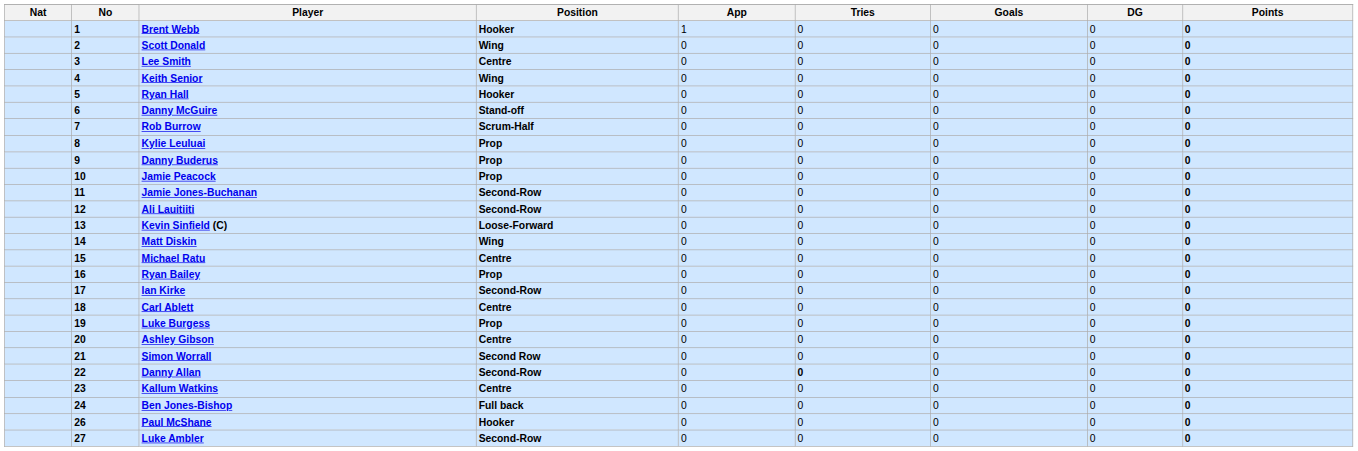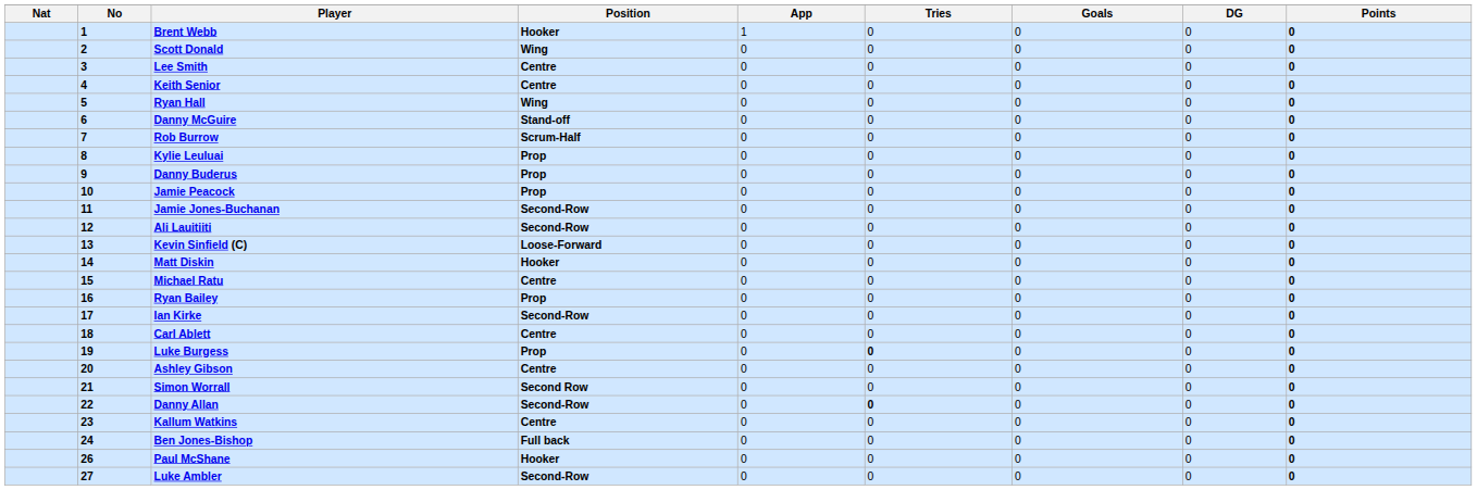 <table class="wikitable sortable" width="100%" style="font-size:95%">
 <tr bgcolor="#efefef">
 </tr>
 <tr bgcolor="#efefef">
 <th width=5%>Nat</th>
 <th width=5%>No</th>
 <th width=25%>Player</th>
 <th width=15%>Position</th>
 <th width="10">App</th>
 <th width="10">Tries</th>
 <th width="10">Goals</th>
 <th width="10">DG</th>
 <th width="10">Points</th>
 </tr>
 <tr bgcolor=#D0E7FF>
 <td align=centre></td>
 <td align=centre><strong>1</strong></td>
 <td><strong><a href='#'>Brent Webb</a></strong></td>
 <td align=centre><strong>Hooker</strong></td>
 <td align=centre>1</td>
 <td align=centre>0</td>
 <td align=centre>0</td>
 <td align=centre>0</td>
 <td align=centre><strong>0</strong></td>
 </tr>
 <tr bgcolor=#D0E7FF>
 <td align=centre></td>
 <td align=centre><strong>2</strong></td>
 <td><strong><a href='#'>Scott Donald</a></strong></td>
 <td align=centre><strong>Wing</strong></td>
 <td align=centre>0</td>
 <td align=centre>0</td>
 <td align=centre>0</td>
 <td align=centre>0</td>
 <td align=centre><strong>0</strong></td>
 </tr>
 <tr bgcolor=#D0E7FF>
 <td align=centre></td>
 <td align=centre><strong>3</strong></td>
 <td><strong><a href='#'>Lee Smith</a></strong></td>
 <td align=centre><strong>Centre</strong></td>
 <td align=centre>0</td>
 <td align=centre>0</td>
 <td align=centre>0</td>
 <td align=centre>0</td>
 <td align=centre><strong>0</strong></td>
 </tr>
 <tr bgcolor=#D0E7FF>
 <td align=centre></td>
 <td align=centre><strong>4</strong></td>
 <td><strong><a href='#'>Keith Senior</a></strong></td>
-<td align=centre><strong>Wing</strong></td>
+<td align=centre><strong>Centre</strong></td>
 <td align=centre>0</td>
 <td align=centre>0</td>
 <td align=centre>0</td>
 <td align=centre>0</td>
 <td align=centre><strong>0</strong></td>
 </tr>
 <tr bgcolor=#D0E7FF>
 <td align=centre></td>
 <td align=centre><strong>5</strong></td>
 <td><strong><a href='#'>Ryan Hall</a></strong></td>
-<td align=centre><strong>Hooker</strong></td>
+<td align=centre><strong>Wing</strong></td>
 <td align=centre>0</td>
 <td align=centre>0</td>
 <td align=centre>0</td>
 <td align=centre>0</td>
 <td align=centre><strong>0</strong></td>
 </tr>
 <tr bgcolor=#D0E7FF>
 <td align=centre></td>
 <td align=centre><strong>6</strong></td>
 <td><strong><a href='#'>Danny McGuire</a></strong></td>
 <td align=centre><strong>Stand-off</strong></td>
 <td align=centre>0</td>
 <td align=centre>0</td>
 <td align=centre>0</td>
 <td align=centre>0</td>
 <td align=centre><strong>0</strong></td>
 </tr>
 <tr bgcolor=#D0E7FF>
 <td align=centre></td>
 <td align=centre><strong>7</strong></td>
 <td><strong><a href='#'>Rob Burrow</a></strong></td>
 <td align=centre><strong>Scrum-Half</strong></td>
 <td align=centre>0</td>
 <td align=centre>0</td>
 <td align=centre>0</td>
 <td align=centre>0</td>
 <td align=centre><strong>0</strong></td>
 </tr>
 <tr bgcolor=#D0E7FF>
 <td align=centre></td>
 <td align=centre><strong>8</strong></td>
 <td><strong><a href='#'>Kylie Leuluai</a></strong></td>
 <td align=centre><strong>Prop</strong></td>
 <td align=centre>0</td>
 <td align=centre>0</td>
 <td align=centre>0</td>
 <td align=centre>0</td>
 <td align=centre><strong>0</strong></td>
 </tr>
 <tr bgcolor=#D0E7FF>
 <td align=centre></td>
 <td align=centre><strong>9</strong></td>
 <td><strong><a href='#'>Danny Buderus</a></strong></td>
 <td align=centre><strong>Prop</strong></td>
 <td align=centre>0</td>
 <td align=centre>0</td>
 <td align=centre>0</td>
 <td align=centre>0</td>
 <td align=centre><strong>0</strong></td>
 </tr>
 <tr bgcolor=#D0E7FF>
 <td align=centre></td>
 <td align=centre><strong>10</strong></td>
 <td><strong><a href='#'>Jamie Peacock</a></strong></td>
 <td align=centre><strong>Prop</strong></td>
 <td align=centre>0</td>
 <td align=centre>0</td>
 <td align=centre>0</td>
 <td align=centre>0</td>
 <td align=centre><strong>0</strong></td>
 </tr>
 <tr bgcolor=#D0E7FF>
 <td align=centre></td>
 <td align=centre><strong>11</strong></td>
 <td><strong><a href='#'>Jamie Jones-Buchanan</a></strong></td>
 <td align=centre><strong>Second-Row</strong></td>
 <td align=centre>0</td>
 <td align=centre>0</td>
 <td align=centre>0</td>
 <td align=centre>0</td>
 <td align=centre><strong>0</strong></td>
 </tr>
 <tr bgcolor=#D0E7FF>
 <td align=centre></td>
 <td align=centre><strong>12</strong></td>
 <td><strong><a href='#'>Ali Lauitiiti</a></strong></td>
 <td align=centre><strong>Second-Row</strong></td>
 <td align=centre>0</td>
 <td align=centre>0</td>
 <td align=centre>0</td>
 <td align=centre>0</td>
 <td align=centre><strong>0</strong></td>
 </tr>
 <tr bgcolor=#D0E7FF>
 <td align=centre></td>
 <td align=centre><strong>13</strong></td>
 <td><strong><a href='#'>Kevin Sinfield</a> (C)</strong></td>
 <td align=centre><strong>Loose-Forward</strong></td>
 <td align=centre>0</td>
 <td align=centre>0</td>
 <td align=centre>0</td>
 <td align=centre>0</td>
 <td align=centre><strong>0</strong></td>
 </tr>
 <tr bgcolor=#D0E7FF>
 <td align=centre></td>
 <td align=centre><strong>14</strong></td>
 <td><strong><a href='#'>Matt Diskin</a></strong></td>
-<td align=centre><strong>Wing</strong></td>
+<td align=centre><strong>Hooker</strong></td>
 <td align=centre>0</td>
 <td align=centre>0</td>
 <td align=centre>0</td>
 <td align=centre>0</td>
 <td align=centre><strong>0</strong></td>
 </tr>
 <tr bgcolor=#D0E7FF>
 <td align=centre></td>
 <td align=centre><strong>15</strong></td>
 <td><strong><a href='#'>Michael Ratu</a></strong></td>
 <td align=centre><strong>Centre</strong></td>
 <td align=centre>0</td>
 <td align=centre>0</td>
 <td align=centre>0</td>
 <td align=centre>0</td>
 <td align=centre><strong>0</strong></td>
 </tr>
 <tr bgcolor=#D0E7FF>
 <td align=centre></td>
 <td align=centre><strong>16</strong></td>
 <td><strong><a href='#'>Ryan Bailey</a></strong></td>
 <td align=centre><strong>Prop</strong></td>
 <td align=centre>0</td>
 <td align=centre>0</td>
 <td align=centre>0</td>
 <td align=centre>0</td>
 <td align=centre><strong>0</strong></td>
 </tr>
 <tr bgcolor=#D0E7FF>
 <td align=centre></td>
 <td align=centre><strong>17</strong></td>
 <td><strong><a href='#'>Ian Kirke</a></strong></td>
 <td align=centre><strong>Second-Row</strong></td>
 <td align=centre>0</td>
 <td align=centre>0</td>
 <td align=centre>0</td>
 <td align=centre>0</td>
 <td align=centre><strong>0</strong></td>
 </tr>
 <tr bgcolor=#D0E7FF>
 <td align=centre></td>
 <td align=centre><strong>18</strong></td>
 <td><strong><a href='#'>Carl Ablett</a></strong></td>
 <td align=centre><strong>Centre</strong></td>
 <td align=centre>0</td>
 <td align=centre>0</td>
 <td align=centre>0</td>
 <td align=centre>0</td>
 <td align=centre><strong>0</strong></td>
 </tr>
 <tr bgcolor=#D0E7FF>
 <td align=centre></td>
 <td align=centre><strong>19</strong></td>
 <td><strong><a href='#'>Luke Burgess</a></strong></td>
 <td align=centre><strong>Prop</strong></td>
 <td align=centre>0</td>
-<td align=centre>0</td>
+<td align=centre><strong>0</strong></td>
 <td align=centre>0</td>
 <td align=centre>0</td>
 <td align=centre><strong>0</strong></td>
 </tr>
 <tr bgcolor=#D0E7FF>
 <td align=centre></td>
 <td align=centre><strong>20</strong></td>
 <td><strong><a href='#'>Ashley Gibson</a></strong></td>
 <td align=centre><strong>Centre</strong></td>
 <td align=centre>0</td>
 <td align=centre>0</td>
 <td align=centre>0</td>
 <td align=centre>0</td>
 <td align=centre><strong>0</strong></td>
 </tr>
 <tr bgcolor=#D0E7FF>
 <td align=centre></td>
 <td align=centre><strong>21</strong></td>
 <td><strong><a href='#'>Simon Worrall</a></strong></td>
 <td align=centre><strong>Second Row</strong></td>
 <td align=centre>0</td>
 <td align=centre>0</td>
 <td align=centre>0</td>
 <td align=centre>0</td>
 <td align=centre><strong>0</strong></td>
 </tr>
 <tr bgcolor=#D0E7FF>
 <td align=centre></td>
 <td align=centre><strong>22</strong></td>
 <td><strong><a href='#'>Danny Allan</a></strong></td>
 <td align=centre><strong>Second-Row</strong></td>
 <td align=centre>0</td>
 <td align=centre><strong>0</strong></td>
 <td align=centre>0</td>
 <td align=centre>0</td>
 <td align=centre><strong>0</strong></td>
 </tr>
 <tr bgcolor=#D0E7FF>
 <td align=centre></td>
 <td align=centre><strong>23</strong></td>
 <td><strong><a href='#'>Kallum Watkins</a></strong></td>
 <td align=centre><strong>Centre</strong></td>
 <td align=centre>0</td>
 <td align=centre>0</td>
 <td align=centre>0</td>
 <td align=centre>0</td>
 <td align=centre><strong>0</strong></td>
 </tr>
 <tr bgcolor=#D0E7FF>
 <td align=centre></td>
 <td align=centre><strong>24</strong></td>
 <td><strong><a href='#'>Ben Jones-Bishop</a></strong></td>
 <td align=centre><strong>Full back</strong></td>
 <td align=centre>0</td>
 <td align=centre>0</td>
 <td align=centre>0</td>
 <td align=centre>0</td>
 <td align=centre><strong>0</strong></td>
 </tr>
 <tr bgcolor=#D0E7FF>
 <td align=centre></td>
 <td align=centre><strong>26</strong></td>
 <td><strong><a href='#'>Paul McShane</a></strong></td>
 <td align=centre><strong>Hooker</strong></td>
 <td align=centre>0</td>
 <td align=centre>0</td>
 <td align=centre>0</td>
 <td align=centre>0</td>
 <td align=centre><strong>0</strong></td>
 </tr>
 <tr bgcolor=#D0E7FF>
 <td align=centre></td>
 <td align=centre><strong>27</strong></td>
 <td><strong><a href='#'>Luke Ambler</a></strong></td>
 <td align=centre><strong>Second-Row</strong></td>
 <td align=centre>0</td>
 <td align=centre>0</td>
 <td align=centre>0</td>
 <td align=centre>0</td>
 <td align=centre><strong>0</strong></td>
 </tr>
 </table>
